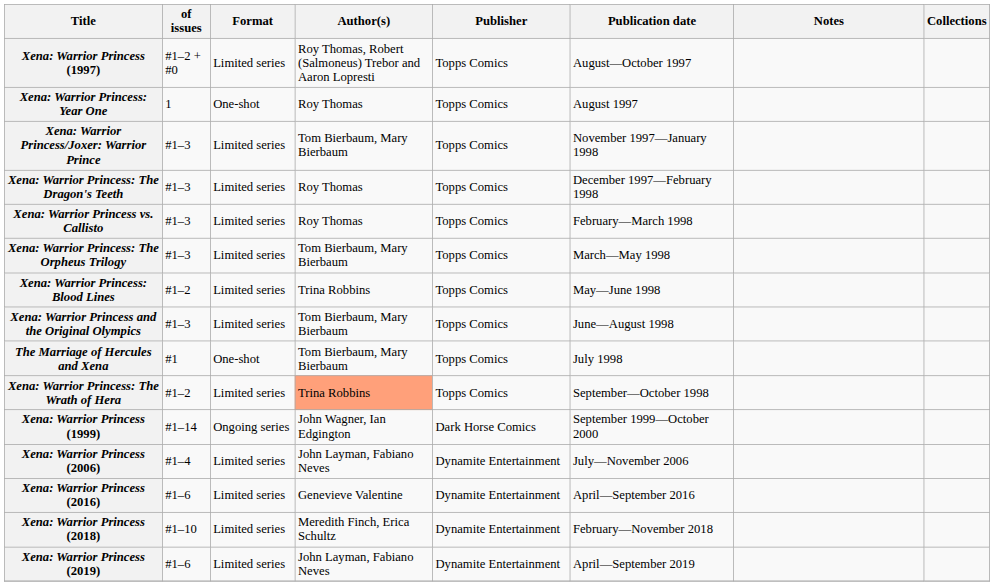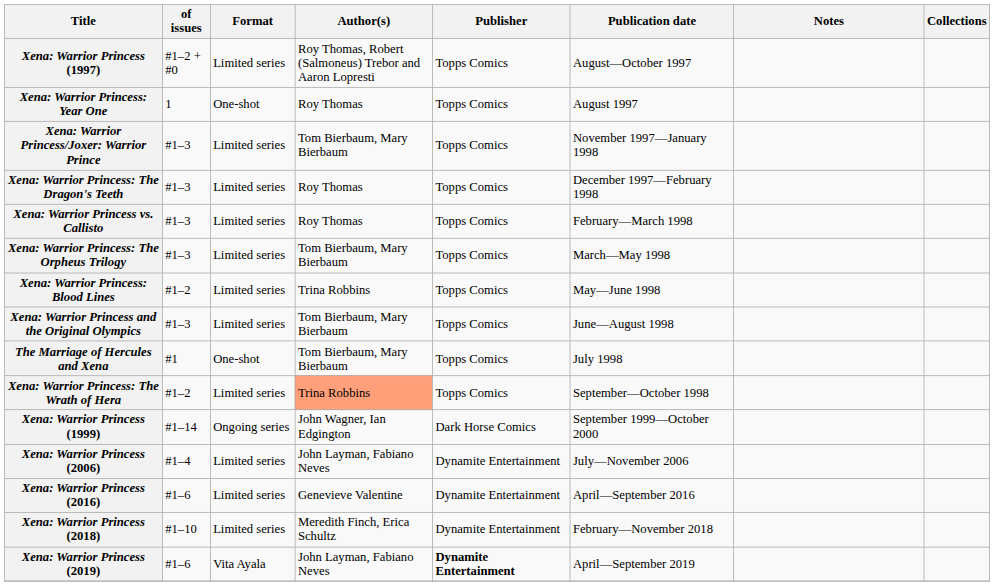 <table class="wikitable">
 <tr>
 <th>Title</th>
 <th style="width:40pt"> of issues</th>
 <th style="width:75pt">Format</th>
 <th style="width:125pt">Author(s)</th>
 <th style="width:125pt">Publisher</th>
 <th style="width:150pt">Publication date</th>
 <th style="width:175pt">Notes</th>
 <th>Collections</th>
 </tr>
 <tr>
 <th><em>Xena: Warrior Princess</em> (1997)</th>
 <td>#1–2 + #0</td>
 <td>Limited series</td>
 <td>Roy Thomas, Robert (Salmoneus) Trebor and Aaron Lopresti</td>
 <td>Topps Comics</td>
 <td>August—October 1997</td>
 <td></td>
 <td></td>
 </tr>
 <tr>
 <th><em>Xena: Warrior Princess: Year One</em></th>
 <td>1</td>
 <td>One-shot</td>
 <td>Roy Thomas</td>
 <td>Topps Comics</td>
 <td>August 1997</td>
 <td></td>
 <td></td>
 </tr>
 <tr>
 <th><em>Xena: Warrior Princess/Joxer: Warrior Prince</em></th>
 <td>#1–3</td>
 <td>Limited series</td>
 <td>Tom Bierbaum, Mary Bierbaum</td>
 <td>Topps Comics</td>
 <td>November 1997—January 1998</td>
 <td></td>
 <td></td>
 </tr>
 <tr>
 <th><em>Xena: Warrior Princess: The Dragon's Teeth</em></th>
 <td>#1–3</td>
 <td>Limited series</td>
 <td>Roy Thomas</td>
 <td>Topps Comics</td>
 <td>December 1997—February 1998</td>
 <td></td>
 <td></td>
 </tr>
 <tr>
 <th><em>Xena: Warrior Princess vs. Callisto</em></th>
 <td>#1–3</td>
 <td>Limited series</td>
 <td>Roy Thomas</td>
 <td>Topps Comics</td>
 <td>February—March 1998</td>
 <td></td>
 <td></td>
 </tr>
 <tr>
 <th><em>Xena: Warrior Princess: The Orpheus Trilogy</em></th>
 <td>#1–3</td>
 <td>Limited series</td>
 <td>Tom Bierbaum, Mary Bierbaum</td>
 <td>Topps Comics</td>
 <td>March—May 1998</td>
 <td></td>
 <td></td>
 </tr>
 <tr>
 <th><em>Xena: Warrior Princess: Blood Lines</em></th>
 <td>#1–2</td>
 <td>Limited series</td>
 <td>Trina Robbins</td>
 <td>Topps Comics</td>
 <td>May—June 1998</td>
 <td></td>
 <td></td>
 </tr>
 <tr>
 <th><em>Xena: Warrior Princess and the Original Olympics</em></th>
 <td>#1–3</td>
 <td>Limited series</td>
 <td>Tom Bierbaum, Mary Bierbaum</td>
 <td>Topps Comics</td>
 <td>June—August 1998</td>
 <td></td>
 <td></td>
 </tr>
 <tr>
 <th><em>The Marriage of Hercules and Xena</em></th>
 <td>#1</td>
 <td>One-shot</td>
 <td>Tom Bierbaum, Mary Bierbaum</td>
 <td>Topps Comics</td>
 <td>July 1998</td>
 <td></td>
 <td></td>
 </tr>
 <tr>
 <th><em>Xena: Warrior Princess: The Wrath of Hera</em></th>
 <td>#1–2</td>
 <td>Limited series</td>
 <td style="background: lightsalmon;">Trina Robbins</td>
 <td>Topps Comics</td>
 <td>September—October 1998</td>
 <td></td>
 <td></td>
 </tr>
 <tr>
 <th><em>Xena: Warrior Princess</em> (1999)</th>
 <td>#1–14</td>
 <td>Ongoing series</td>
 <td>John Wagner, Ian Edgington</td>
 <td>Dark Horse Comics</td>
 <td>September 1999—October 2000</td>
 <td></td>
 <td></td>
 </tr>
 <tr>
 <th><em>Xena: Warrior Princess</em> (2006)</th>
 <td>#1–4</td>
 <td>Limited series</td>
 <td>John Layman, Fabiano Neves</td>
 <td>Dynamite Entertainment</td>
 <td>July—November 2006</td>
 <td></td>
 <td></td>
 </tr>
 <tr>
 <th><em>Xena: Warrior Princess</em> (2016)</th>
 <td>#1–6</td>
 <td>Limited series</td>
 <td>Genevieve Valentine</td>
 <td>Dynamite Entertainment</td>
 <td>April—September 2016</td>
 <td></td>
 <td></td>
 </tr>
 <tr>
 <th><em>Xena: Warrior Princess</em> (2018)</th>
 <td>#1–10</td>
 <td>Limited series</td>
 <td>Meredith Finch, Erica Schultz</td>
 <td>Dynamite Entertainment</td>
 <td>February—November 2018</td>
 <td></td>
 <td></td>
 </tr>
 <tr>
 <th><em>Xena: Warrior Princess</em> (2019)</th>
 <td>#1–6</td>
-<td>Limited series</td>
+<td>Vita Ayala</td>
 <td>John Layman, Fabiano Neves</td>
-<td>Dynamite Entertainment</td>
+<td><strong>Dynamite Entertainment</strong></td>
 <td>April—September 2019</td>
 <td></td>
 <td></td>
 </tr>
 <tr>
 </tr>
 </table>
